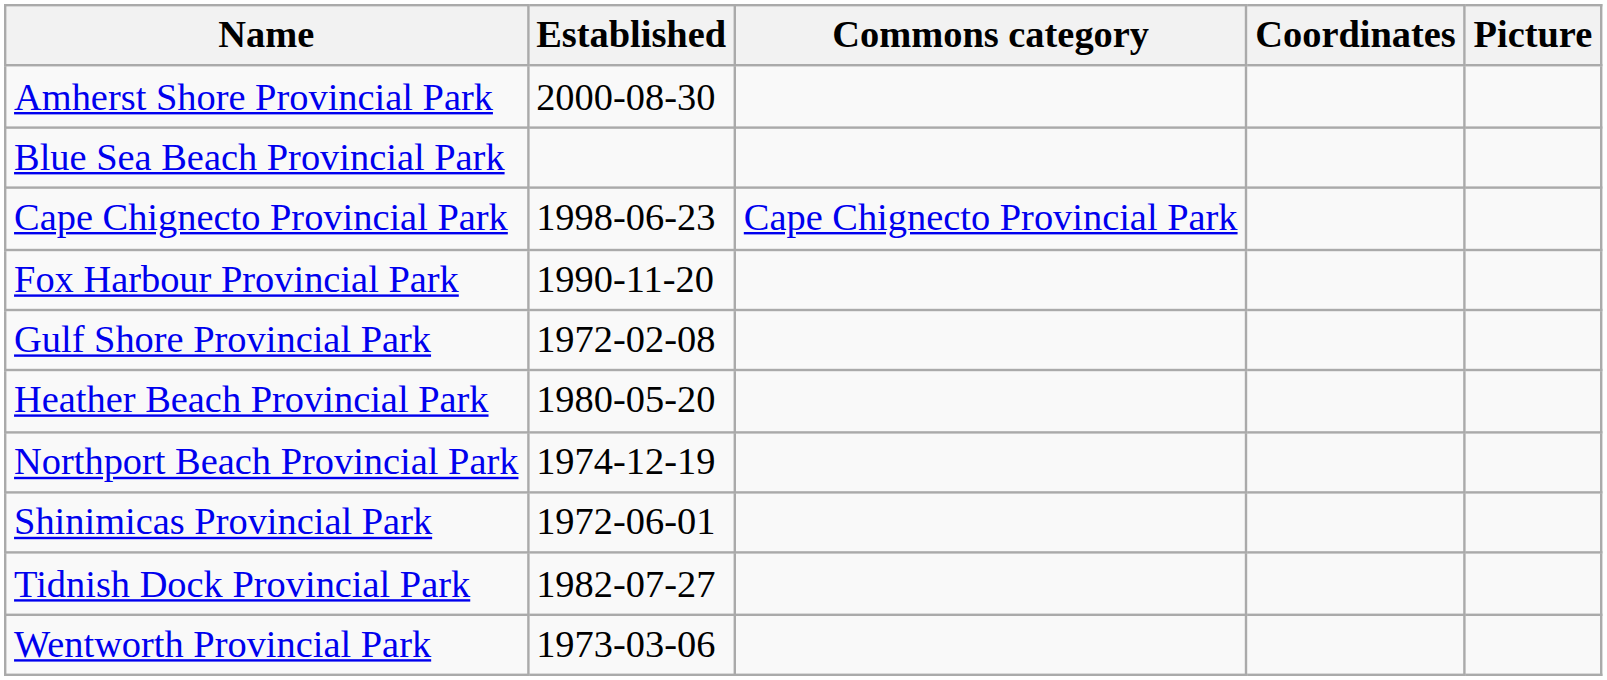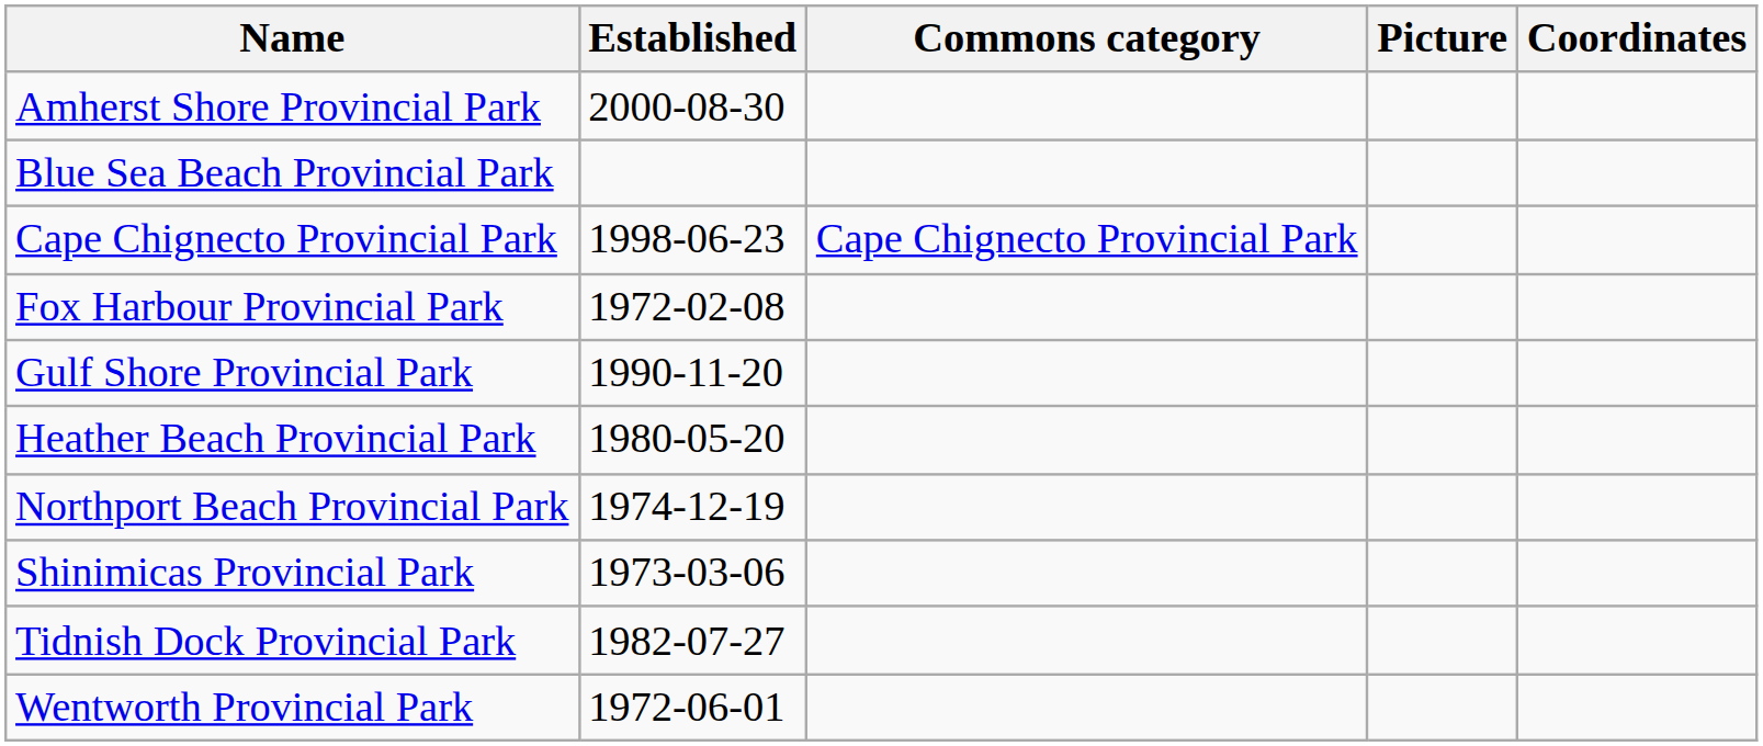 <table class='wikitable sortable'>
 <tr>
 <th>Name</th>
 <th>Established</th>
 <th>Commons category</th>
+<th>Picture</th>
 <th>Coordinates</th>
-<th>Picture</th>
 </tr>
 <tr>
 <td><a href='#'>Amherst Shore Provincial Park</a></td>
 <td>2000-08-30</td>
 <td></td>
 <td></td>
 <td></td>
 </tr>
 <tr>
 <td><a href='#'>Blue Sea Beach Provincial Park</a></td>
 <td></td>
 <td></td>
 <td></td>
 <td></td>
 </tr>
 <tr>
 <td><a href='#'>Cape Chignecto Provincial Park</a></td>
 <td>1998-06-23</td>
 <td><a href='#'>Cape Chignecto Provincial Park</a></td>
 <td></td>
 <td></td>
 </tr>
 <tr>
 <td><a href='#'>Fox Harbour Provincial Park</a></td>
-<td>1990-11-20</td>
+<td>1972-02-08</td>
 <td></td>
 <td></td>
 <td></td>
 </tr>
 <tr>
 <td><a href='#'>Gulf Shore Provincial Park</a></td>
-<td>1972-02-08</td>
+<td>1990-11-20</td>
 <td></td>
 <td></td>
 <td></td>
 </tr>
 <tr>
 <td><a href='#'>Heather Beach Provincial Park</a></td>
 <td>1980-05-20</td>
 <td></td>
 <td></td>
 <td></td>
 </tr>
 <tr>
 <td><a href='#'>Northport Beach Provincial Park</a></td>
 <td>1974-12-19</td>
 <td></td>
 <td></td>
 <td></td>
 </tr>
 <tr>
 <td><a href='#'>Shinimicas Provincial Park</a></td>
-<td>1972-06-01</td>
+<td>1973-03-06</td>
 <td></td>
 <td></td>
 <td></td>
 </tr>
 <tr>
 <td><a href='#'>Tidnish Dock Provincial Park</a></td>
 <td>1982-07-27</td>
 <td></td>
 <td></td>
 <td></td>
 </tr>
 <tr>
 <td><a href='#'>Wentworth Provincial Park</a></td>
-<td>1973-03-06</td>
+<td>1972-06-01</td>
 <td></td>
 <td></td>
 <td></td>
 </tr>
 </table>
